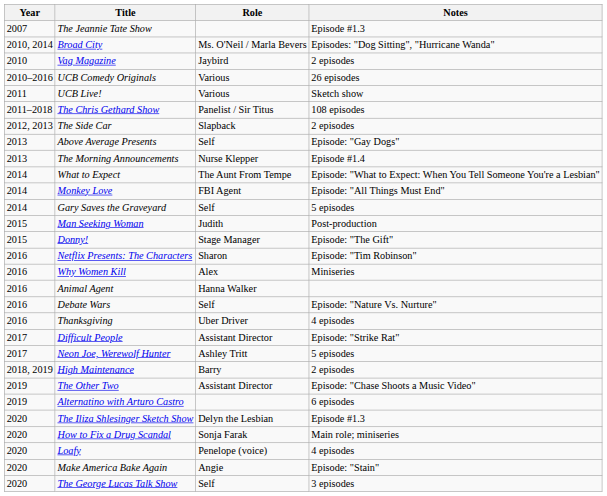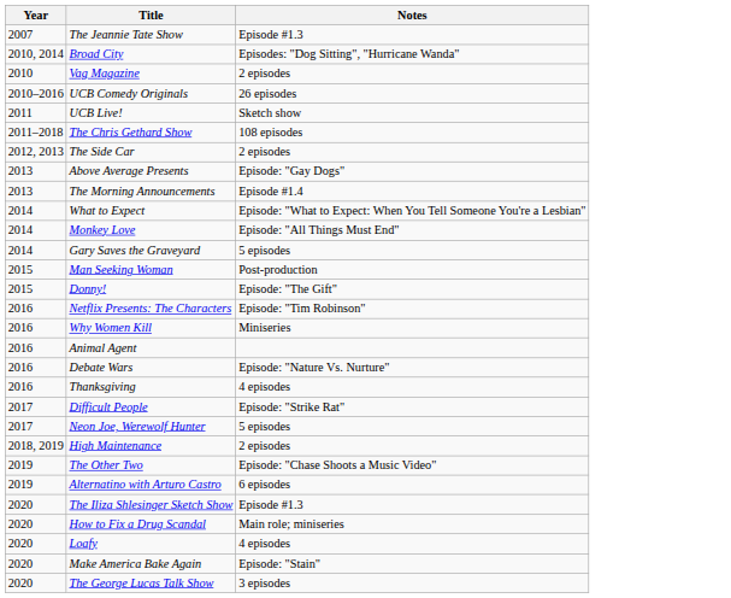 <table class="wikitable">
 <tr>
 <th>Year</th>
 <th>Title</th>
-<th>Role</th>
 <th>Notes</th>
 </tr>
 <tr>
 <td>2007</td>
 <td><em>The Jeannie Tate Show</em></td>
-<td></td>
 <td>Episode #1.3</td>
 </tr>
 <tr>
 <td>2010, 2014</td>
 <td><em><a href='#'>Broad City</a></em></td>
-<td>Ms. O'Neil / Marla Bevers</td>
 <td>Episodes: "Dog Sitting", "Hurricane Wanda"</td>
 </tr>
 <tr>
 <td>2010</td>
 <td><em><a href='#'>Vag Magazine</a></em></td>
-<td>Jaybird</td>
 <td>2 episodes</td>
 </tr>
 <tr>
 <td>2010–2016</td>
 <td><em>UCB Comedy Originals</em></td>
-<td>Various</td>
 <td>26 episodes</td>
 </tr>
 <tr>
 <td>2011</td>
 <td><em>UCB Live!</em></td>
-<td>Various</td>
 <td>Sketch show</td>
 </tr>
 <tr>
 <td>2011–2018</td>
 <td><em><a href='#'>The Chris Gethard Show</a></em></td>
-<td>Panelist / Sir Titus</td>
 <td>108 episodes</td>
 </tr>
 <tr>
 <td>2012, 2013</td>
 <td><em>The Side Car</em></td>
-<td>Slapback</td>
 <td>2 episodes</td>
 </tr>
 <tr>
 <td>2013</td>
 <td><em>Above Average Presents</em></td>
-<td>Self</td>
 <td>Episode: "Gay Dogs"</td>
 </tr>
 <tr>
 <td>2013</td>
 <td><em>The Morning Announcements</em></td>
-<td>Nurse Klepper</td>
 <td>Episode #1.4</td>
 </tr>
 <tr>
 <td>2014</td>
 <td><em>What to Expect</em></td>
-<td>The Aunt From Tempe</td>
 <td>Episode: "What to Expect: When You Tell Someone You're a Lesbian"</td>
 </tr>
 <tr>
 <td>2014</td>
 <td><em><a href='#'>Monkey Love</a></em></td>
-<td>FBI Agent</td>
 <td>Episode: "All Things Must End"</td>
 </tr>
 <tr>
 <td>2014</td>
 <td><em>Gary Saves the Graveyard</em></td>
-<td>Self</td>
 <td>5 episodes</td>
 </tr>
 <tr>
 <td>2015</td>
 <td><em><a href='#'>Man Seeking Woman</a></em></td>
-<td>Judith</td>
 <td>Post-production</td>
 </tr>
 <tr>
 <td>2015</td>
 <td><em><a href='#'>Donny!</a></em></td>
-<td>Stage Manager</td>
 <td>Episode: "The Gift"</td>
 </tr>
 <tr>
 <td>2016</td>
 <td><em><a href='#'>Netflix Presents: The Characters</a></em></td>
-<td>Sharon</td>
 <td>Episode: "Tim Robinson"</td>
 </tr>
 <tr>
 <td>2016</td>
 <td><em><a href='#'>Why Women Kill</a></em></td>
-<td>Alex</td>
 <td>Miniseries</td>
 </tr>
 <tr>
 <td>2016</td>
 <td><em>Animal Agent</em></td>
-<td>Hanna Walker</td>
 <td></td>
 </tr>
 <tr>
 <td>2016</td>
 <td><em>Debate Wars</em></td>
-<td>Self</td>
 <td>Episode: "Nature Vs. Nurture"</td>
 </tr>
 <tr>
 <td>2016</td>
 <td><em>Thanksgiving</em></td>
-<td>Uber Driver</td>
 <td>4 episodes</td>
 </tr>
 <tr>
 <td>2017</td>
 <td><em><a href='#'>Difficult People</a></em></td>
-<td>Assistant Director</td>
 <td>Episode: "Strike Rat"</td>
 </tr>
 <tr>
 <td>2017</td>
 <td><em><a href='#'>Neon Joe, Werewolf Hunter</a></em></td>
-<td>Ashley Tritt</td>
 <td>5 episodes</td>
 </tr>
 <tr>
 <td>2018, 2019</td>
 <td><em><a href='#'>High Maintenance</a></em></td>
-<td>Barry</td>
 <td>2 episodes</td>
 </tr>
 <tr>
 <td>2019</td>
 <td><em><a href='#'>The Other Two</a></em></td>
-<td>Assistant Director</td>
 <td>Episode: "Chase Shoots a Music Video"</td>
 </tr>
 <tr>
 <td>2019</td>
 <td><em><a href='#'>Alternatino with Arturo Castro</a></em></td>
-<td></td>
 <td>6 episodes</td>
 </tr>
 <tr>
 <td>2020</td>
 <td><em><a href='#'>The Iliza Shlesinger Sketch Show</a></em></td>
-<td>Delyn the Lesbian</td>
 <td>Episode #1.3</td>
 </tr>
 <tr>
 <td>2020</td>
 <td><em><a href='#'>How to Fix a Drug Scandal</a></em></td>
-<td>Sonja Farak</td>
 <td>Main role; miniseries</td>
 </tr>
 <tr>
 <td>2020</td>
 <td><em><a href='#'>Loafy</a></em></td>
-<td>Penelope (voice)</td>
 <td>4 episodes</td>
 </tr>
 <tr>
 <td>2020</td>
 <td><em>Make America Bake Again</em></td>
-<td>Angie</td>
 <td>Episode: "Stain"</td>
 </tr>
 <tr>
 <td>2020</td>
 <td><em><a href='#'>The George Lucas Talk Show</a></em></td>
-<td>Self</td>
 <td>3 episodes</td>
 </tr>
 </table>
